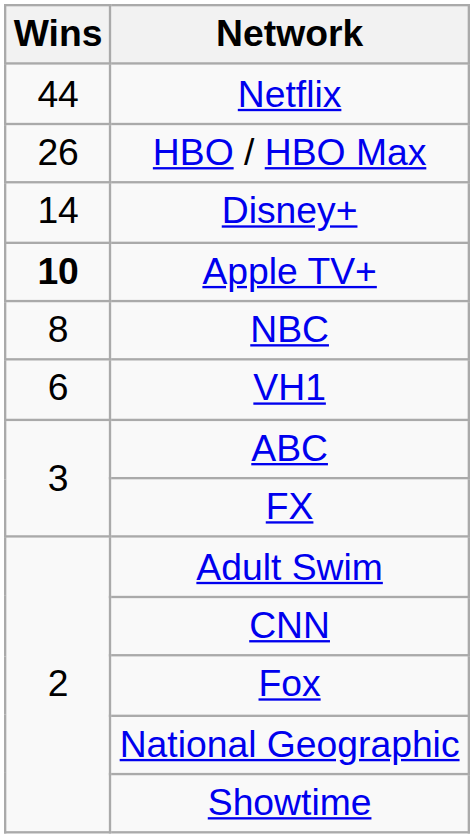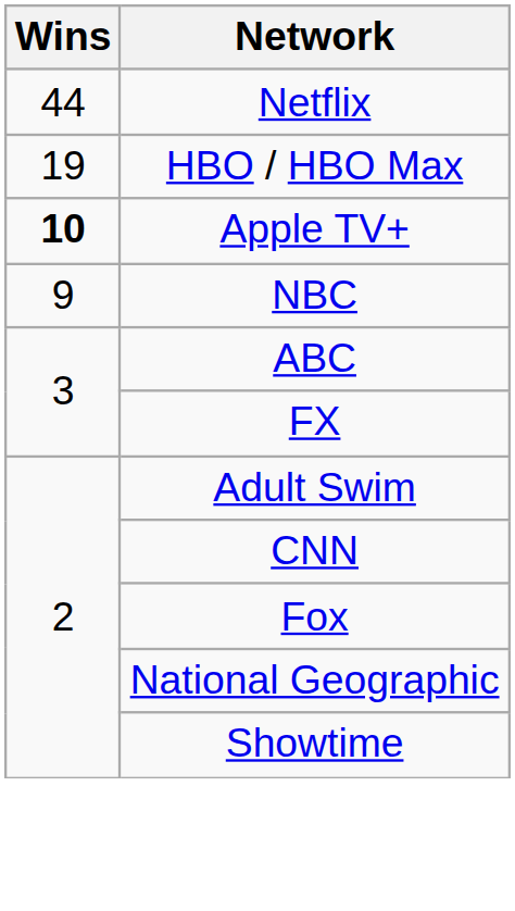 <table class="wikitable sortable" style="text-align: center; max-width:20em">
 <tr>
 <th scope="col">Wins</th>
 <th scope="col">Network</th>
 </tr>
 <tr>
 <td scope="row">44</td>
 <td><a href='#'>Netflix</a></td>
 </tr>
 <tr>
-<td scope="row">26</td>
+<td scope="row">19</td>
 <td><a href='#'>HBO</a> / <a href='#'>HBO Max</a></td>
-</tr>
-<tr>
-<td scope="row">14</td>
-<td><a href='#'>Disney+</a></td>
 </tr>
 <tr>
 <td scope="row"><strong>10</strong></td>
 <td><a href='#'>Apple TV+</a></td>
 </tr>
 <tr>
-<td scope="row">8</td>
+<td scope="row">9</td>
 <td><a href='#'>NBC</a></td>
-</tr>
-<tr>
-<td scope="row">6</td>
-<td><a href='#'>VH1</a></td>
 </tr>
 <tr>
 <td scope="row" rowspan="2">3</td>
 <td><a href='#'>ABC</a></td>
 </tr>
 <tr>
 <td><a href='#'>FX</a></td>
 </tr>
 <tr>
 <td scope="row" rowspan="5">2</td>
 <td><a href='#'>Adult Swim</a></td>
 </tr>
 <tr>
 <td><a href='#'>CNN</a></td>
 </tr>
 <tr>
 <td><a href='#'>Fox</a></td>
 </tr>
 <tr>
 <td><a href='#'>National Geographic</a></td>
 </tr>
 <tr>
 <td><a href='#'>Showtime</a></td>
 </tr>
 </table>
